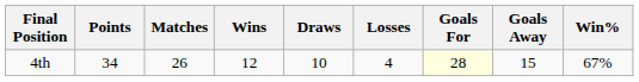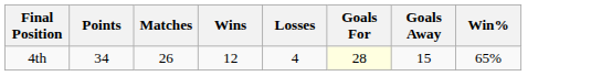 <table class="wikitable" style="font-size: 95%; text-align: center;">
 <tr>
 <th width=60>Final Position</th>
 <th width=60>Points</th>
 <th width=60>Matches</th>
 <th width=60>Wins</th>
-<th width=60>Draws</th>
 <th width=60>Losses</th>
 <th width=60>Goals For</th>
 <th width=60>Goals Away</th>
 <th width=60>Win%</th>
 </tr>
 <tr>
 <td>4th</td>
 <td>34</td>
 <td>26</td>
 <td>12</td>
-<td>10</td>
 <td>4</td>
 <td style="background: lightyellow;">28</td>
 <td>15</td>
-<td>67%</td>
+<td>65%</td>
 </tr>
 </table>
